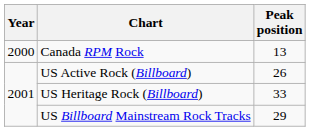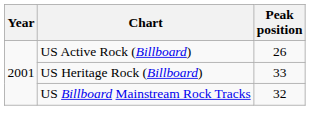 <table class="wikitable sortable">
 <tr>
 <th>Year</th>
 <th>Chart</th>
 <th>Peak<br>position</th>
-</tr>
-<tr>
-<td rowspan=1>2000</td>
-<td>Canada <em><a href='#'>RPM</a></em> <a href='#'>Rock</a></td>
-<td align="center">13</td>
 </tr>
 <tr>
 <td rowspan=3>2001</td>
 <td align="left">US Active Rock (<a href='#'><em>Billboard</em></a>)</td>
 <td align="center">26</td>
 </tr>
 <tr>
 <td align="left">US Heritage Rock (<a href='#'><em>Billboard</em></a>)</td>
 <td align="center">33</td>
 </tr>
 <tr>
 <td>US <em><a href='#'>Billboard</a></em> <a href='#'>Mainstream Rock Tracks</a></td>
-<td align="center">29</td>
+<td align="center">32</td>
 </tr>
 </table>
